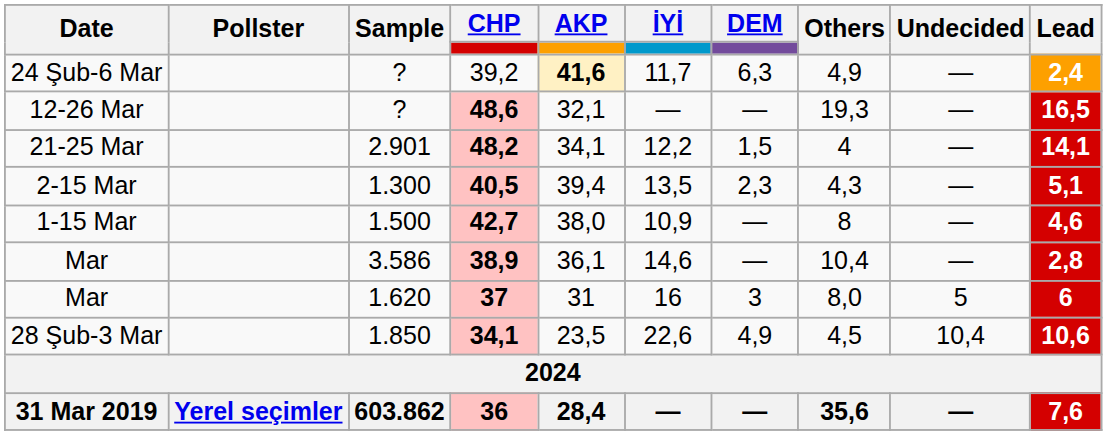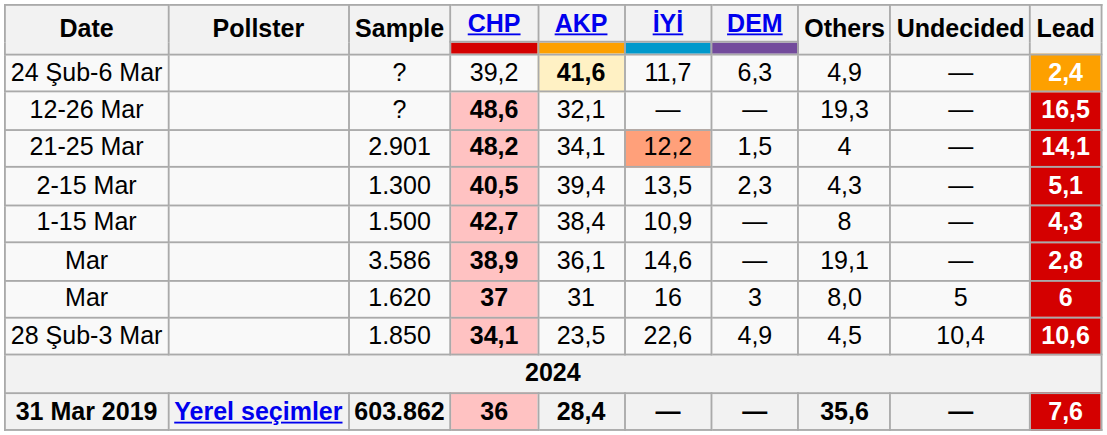 <table class="wikitable mw-collapsible" style="text-align:center; font-size:85%; line-height:14px;">
 <tr>
 <th rowspan="2">Date</th>
 <th rowspan="2">Pollster</th>
 <th rowspan="2">Sample</th>
 <th style="width:3em;"><a href='#'>CHP</a></th>
 <th style="width:3em;"><a href='#'>AKP</a></th>
 <th style="width:3em;"><a href='#'>İYİ</a></th>
 <th style="width:3em;"><a href='#'>DEM</a></th>
 <th rowspan="2">Others</th>
 <th rowspan="2">Undecided</th>
 <th rowspan="2">Lead</th>
 </tr>
 <tr>
 <th style="background:#d40000;"></th>
 <th style="background:#fda000;"></th>
 <th style="background:#0099cc;"></th>
 <th style="background:#734B9C;"></th>
 </tr>
 <tr>
 <td>24 Şub-6 Mar</td>
 <td></td>
 <td>?</td>
 <td>39,2</td>
 <td style="background:#FFF1C4"><strong>41,6</strong></td>
 <td>11,7</td>
 <td>6,3</td>
 <td>4,9</td>
 <td>—</td>
 <th style="background:#fda000; color:white;">2,4</th>
 </tr>
 <tr>
 <td>12-26 Mar</td>
 <td></td>
 <td>?</td>
 <td style="background:#FFC2C2"><strong>48,6</strong></td>
 <td>32,1</td>
 <td>—</td>
 <td>—</td>
 <td>19,3</td>
 <td>—</td>
 <th style="background:#d40000; color:white;">16,5</th>
 </tr>
 <tr>
 <td>21-25 Mar</td>
 <td></td>
 <td>2.901</td>
 <td style="background:#FFC2C2"><strong>48,2</strong></td>
 <td>34,1</td>
-<td>12,2</td>
+<td style="background: lightsalmon;">12,2</td>
 <td>1,5</td>
 <td>4</td>
 <td>—</td>
 <th style="background:#d40000; color:white;">14,1</th>
 </tr>
 <tr>
 <td>2-15 Mar</td>
 <td></td>
 <td>1.300</td>
 <td style="background:#FFC2C2"><strong>40,5</strong></td>
 <td>39,4</td>
 <td>13,5</td>
 <td>2,3</td>
 <td>4,3</td>
 <td>—</td>
 <th style="background:#d40000; color:white;">5,1</th>
 </tr>
 <tr>
 <td>1-15 Mar</td>
 <td></td>
 <td>1.500</td>
 <td style="background:#FFC2C2"><strong>42,7</strong></td>
-<td>38,0</td>
+<td>38,4</td>
 <td>10,9</td>
 <td>—</td>
 <td>8</td>
 <td>—</td>
-<th style="background:#d40000; color:white;">4,6</th>
+<th style="background:#d40000; color:white;">4,3</th>
 </tr>
 <tr>
 <td>Mar</td>
 <td></td>
 <td>3.586</td>
 <td style="background:#FFC2C2"><strong>38,9</strong></td>
 <td>36,1</td>
 <td>14,6</td>
 <td>—</td>
-<td>10,4</td>
+<td>19,1</td>
 <td>—</td>
 <th style="background:#d40000; color:white;">2,8</th>
 </tr>
 <tr>
 <td>Mar</td>
 <td></td>
 <td>1.620</td>
 <th style="background:#FFC2C2"><strong>37</strong></th>
 <td>31</td>
 <td>16</td>
 <td>3</td>
 <td>8,0</td>
 <td>5</td>
 <th style="background:#d40000; color:white;">6</th>
 </tr>
 <tr>
 <td>28 Şub-3 Mar</td>
 <td></td>
 <td>1.850</td>
 <th style="background:#FFC2C2"><strong>34,1</strong></th>
 <td>23,5</td>
 <td>22,6</td>
 <td>4,9</td>
 <td>4,5</td>
 <td>10,4</td>
 <th style="background:#d40000; color:white;">10,6</th>
 </tr>
 <tr>
 <th colspan="10">2024</th>
 </tr>
 <tr>
 <th>31 Mar 2019</th>
 <th><a href='#'>Yerel seçimler</a></th>
 <th>603.862</th>
 <th style="background:#FFC2C2"><strong>36</strong></th>
 <th>28,4</th>
 <th>—</th>
 <th>—</th>
 <th>35,6</th>
 <th>—</th>
 <th style="background:#d40000; color:white;">7,6</th>
 </tr>
 </table>
